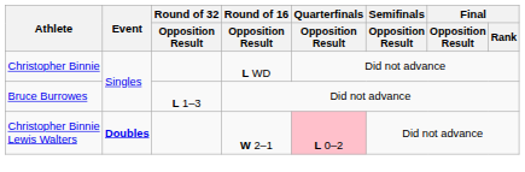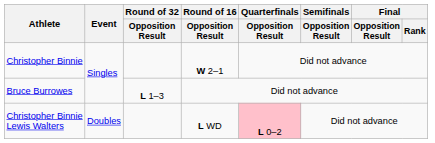 <table class="wikitable" style="font-size:95%">
 <tr>
 <th rowspan=2>Athlete</th>
 <th rowspan=2>Event</th>
 <th>Round of 32</th>
 <th>Round of 16</th>
 <th>Quarterfinals</th>
 <th>Semifinals</th>
 <th colspan=2>Final</th>
 </tr>
 <tr style="font-size:95%">
 <th>Opposition<br>Result</th>
 <th>Opposition<br>Result</th>
 <th>Opposition<br>Result</th>
 <th>Opposition<br>Result</th>
 <th>Opposition<br>Result</th>
 <th>Rank</th>
 </tr>
 <tr align=center>
 <td align=left><a href='#'>Christopher Binnie</a></td>
 <td align=left rowspan=2><a href='#'>Singles</a></td>
 <td></td>
-<td><br><strong>L</strong> WD</td>
+<td><br><br><strong>W</strong> 2–1</td>
 <td colspan=4>Did not advance</td>
 </tr>
 <tr align=center>
 <td align=left><a href='#'>Bruce Burrowes</a></td>
 <td><br><strong>L</strong> 1–3</td>
 <td colspan=5>Did not advance</td>
 </tr>
 <tr align=center>
 <td align=left><a href='#'>Christopher Binnie</a><br><a href='#'>Lewis Walters</a></td>
-<td align=left><strong><a href='#'>Doubles</a></strong></td>
+<td align=left><a href='#'>Doubles</a></td>
 <td></td>
-<td><br><br><strong>W</strong> 2–1</td>
+<td><br><strong>L</strong> WD</td>
 <td style="background: pink;"><br><br><strong>L</strong> 0–2</td>
 <td colspan=3>Did not advance</td>
 </tr>
 </table>
